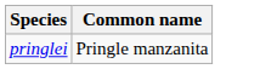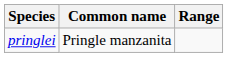 <table class="wikitable">
 <tr>
 <th>Species</th>
 <th>Common name</th>
+<th>Range</th>
 </tr>
 <tr>
 <td><em><a href='#'>pringlei</a></em></td>
 <td>Pringle manzanita</td>
+<td></td>
 </tr>
 </table>
